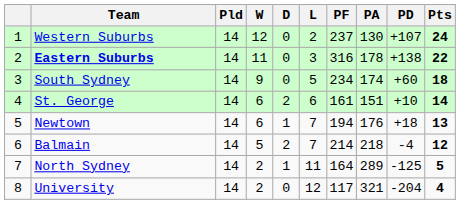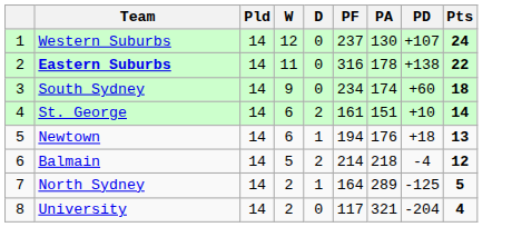 <table class="wikitable" style="text-align:center;">
 <tr>
 <th style="width:20px;" abbr="Position"></th>
 <th width=175>Team</th>
 <th style="width:20px;" abbr="Played">Pld</th>
 <th style="width:20px;" abbr="Won">W</th>
 <th style="width:20px;" abbr="Drawn">D</th>
-<th style="width:20px;" abbr="Lost">L</th>
 <th style="width:20px;" abbr="Points for">PF</th>
 <th style="width:20px;" abbr="Points against">PA</th>
 <th style="width:20px;" abbr="Points difference">PD</th>
 <th style="width:20px;" abbr="Points">Pts</th>
 </tr>
 <tr style="background:#cfc;">
 <td>1</td>
 <td style="text-align:left;"> <a href='#'>Western Suburbs</a></td>
 <td>14</td>
 <td>12</td>
 <td>0</td>
-<td>2</td>
 <td>237</td>
 <td>130</td>
 <td>+107</td>
 <td><strong>24</strong></td>
 </tr>
 <tr style="background:#cfc;">
 <td>2</td>
 <td style="text-align:left;"> <strong><a href='#'>Eastern Suburbs</a></strong></td>
 <td>14</td>
 <td>11</td>
 <td>0</td>
-<td>3</td>
 <td>316</td>
 <td>178</td>
 <td>+138</td>
 <td><strong>22</strong></td>
 </tr>
 <tr style="background:#cfc;">
 <td>3</td>
 <td style="text-align:left;"> <a href='#'>South Sydney</a></td>
 <td>14</td>
 <td>9</td>
 <td>0</td>
-<td>5</td>
 <td>234</td>
 <td>174</td>
 <td>+60</td>
 <td><strong>18</strong></td>
 </tr>
 <tr style="background:#cfc;">
 <td>4</td>
 <td style="text-align:left;"> <a href='#'>St. George</a></td>
 <td>14</td>
 <td>6</td>
 <td>2</td>
-<td>6</td>
 <td>161</td>
 <td>151</td>
 <td>+10</td>
 <td><strong>14</strong></td>
 </tr>
 <tr>
 <td>5</td>
 <td style="text-align:left;"> <a href='#'>Newtown</a></td>
 <td>14</td>
 <td>6</td>
 <td>1</td>
-<td>7</td>
 <td>194</td>
 <td>176</td>
 <td>+18</td>
 <td><strong>13</strong></td>
 </tr>
 <tr>
 <td>6</td>
 <td style="text-align:left;"> <a href='#'>Balmain</a></td>
 <td>14</td>
 <td>5</td>
 <td>2</td>
-<td>7</td>
 <td>214</td>
 <td>218</td>
 <td>-4</td>
 <td><strong>12</strong></td>
 </tr>
 <tr>
 <td>7</td>
 <td style="text-align:left;"> <a href='#'>North Sydney</a></td>
 <td>14</td>
 <td>2</td>
 <td>1</td>
-<td>11</td>
 <td>164</td>
 <td>289</td>
 <td>-125</td>
 <td><strong>5</strong></td>
 </tr>
 <tr>
 <td>8</td>
 <td style="text-align:left;"> <a href='#'>University</a></td>
 <td>14</td>
 <td>2</td>
 <td>0</td>
-<td>12</td>
 <td>117</td>
 <td>321</td>
 <td>-204</td>
 <td><strong>4</strong></td>
 </tr>
 </table>
